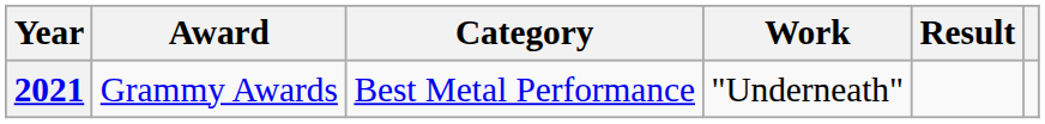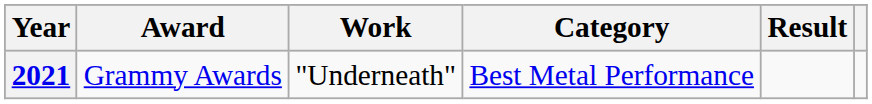 <table class="wikitable sortable plainrowheaders">
 <tr>
 <th scope="col">Year</th>
 <th scope="col">Award</th>
+<th scope="col">Work</th>
 <th scope="col">Category</th>
-<th scope="col">Work</th>
 <th scope="col">Result</th>
 <th scope="col" class="unsortable"></th>
 </tr>
 <tr>
 <th scope="row"><a href='#'>2021</a></th>
 <td><a href='#'>Grammy Awards</a></td>
+<td>"Underneath"</td>
 <td><a href='#'>Best Metal Performance</a></td>
-<td>"Underneath"</td>
 <td></td>
 <td></td>
 </tr>
 </table>
